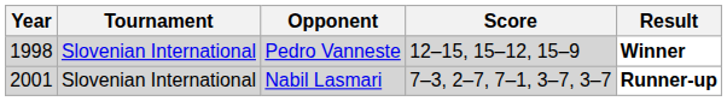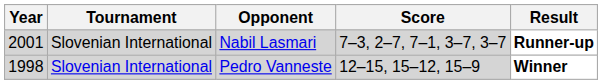 <table class="sortable wikitable" style="font-size: 90%;">
 <tr>
 <th>Year</th>
 <th>Tournament</th>
 <th>Opponent</th>
 <th>Score</th>
 <th>Result</th>
 </tr>
 <tr style="background:#D5D5D5">
+<td align="center">2001</td>
+<td align="left">Slovenian International</td>
+<td align="left"> <a href='#'>Nabil Lasmari</a></td>
+<td align="left">7–3, 2–7, 7–1, 3–7, 3–7</td>
+<td style="text-align:left; background:white"> <strong>Runner-up</strong></td>
+</tr>
+<tr style="background:#D5D5D5">
 <td align="center">1998</td>
 <td align="left"><a href='#'>Slovenian International</a></td>
 <td align="left"> <a href='#'>Pedro Vanneste</a></td>
 <td align="left">12–15, 15–12, 15–9</td>
 <td style="text-align:left; background:white"> <strong>Winner</strong></td>
 </tr>
-<tr style="background:#D5D5D5">
-<td align="center">2001</td>
-<td align="left">Slovenian International</td>
-<td align="left"> <a href='#'>Nabil Lasmari</a></td>
-<td align="left">7–3, 2–7, 7–1, 3–7, 3–7</td>
-<td style="text-align:left; background:white"> <strong>Runner-up</strong></td>
-</tr>
 </table>
